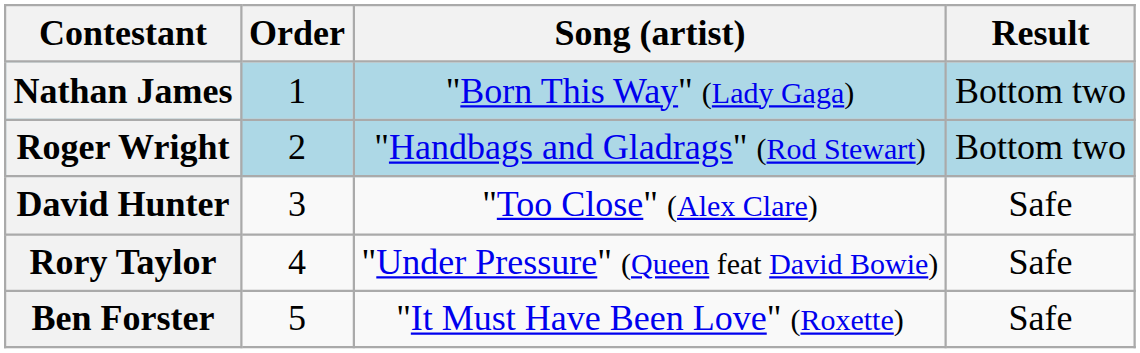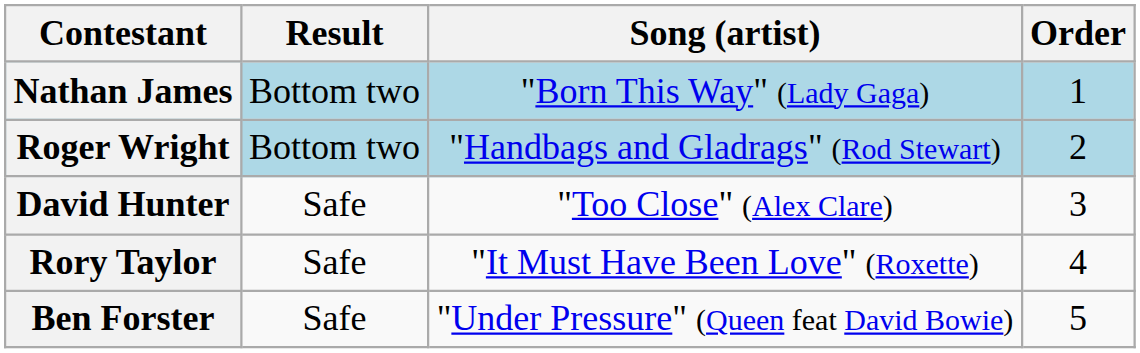 <table class="wikitable plainrowheaders" style="text-align:center;">
 <tr>
 <th scope="col">Contestant</th>
+<th scope="col">Result</th>
+<th scope="col">Song (artist)</th>
 <th scope="col">Order</th>
-<th scope="col">Song (artist)</th>
-<th scope="col">Result</th>
 </tr>
 <tr style="background:lightblue;">
 <th scope="row">Nathan James</th>
+<td>Bottom two</td>
+<td>"<a href='#'>Born This Way</a>" <small>(<a href='#'>Lady Gaga</a>)</small></td>
 <td>1</td>
-<td>"<a href='#'>Born This Way</a>" <small>(<a href='#'>Lady Gaga</a>)</small></td>
-<td>Bottom two</td>
 </tr>
 <tr style="background:lightblue;">
 <th scope="row">Roger Wright</th>
+<td>Bottom two</td>
+<td>"<a href='#'>Handbags and Gladrags</a>" <small>(<a href='#'>Rod Stewart</a>)</small></td>
 <td>2</td>
-<td>"<a href='#'>Handbags and Gladrags</a>" <small>(<a href='#'>Rod Stewart</a>)</small></td>
-<td>Bottom two</td>
 </tr>
 <tr>
 <th scope="row">David Hunter</th>
+<td>Safe</td>
+<td>"<a href='#'>Too Close</a>" <small>(<a href='#'>Alex Clare</a>)</small></td>
 <td>3</td>
-<td>"<a href='#'>Too Close</a>" <small>(<a href='#'>Alex Clare</a>)</small></td>
-<td>Safe</td>
 </tr>
 <tr>
 <th scope="row">Rory Taylor</th>
+<td>Safe</td>
+<td>"<a href='#'>It Must Have Been Love</a>" <small>(<a href='#'>Roxette</a>)</small></td>
 <td>4</td>
-<td>"<a href='#'>Under Pressure</a>" <small>(<a href='#'>Queen</a> feat <a href='#'>David Bowie</a>)</small></td>
-<td>Safe</td>
 </tr>
 <tr>
 <th scope="row">Ben Forster</th>
+<td>Safe</td>
+<td>"<a href='#'>Under Pressure</a>" <small>(<a href='#'>Queen</a> feat <a href='#'>David Bowie</a>)</small></td>
 <td>5</td>
-<td>"<a href='#'>It Must Have Been Love</a>" <small>(<a href='#'>Roxette</a>)</small></td>
-<td>Safe</td>
 </tr>
 </table>
